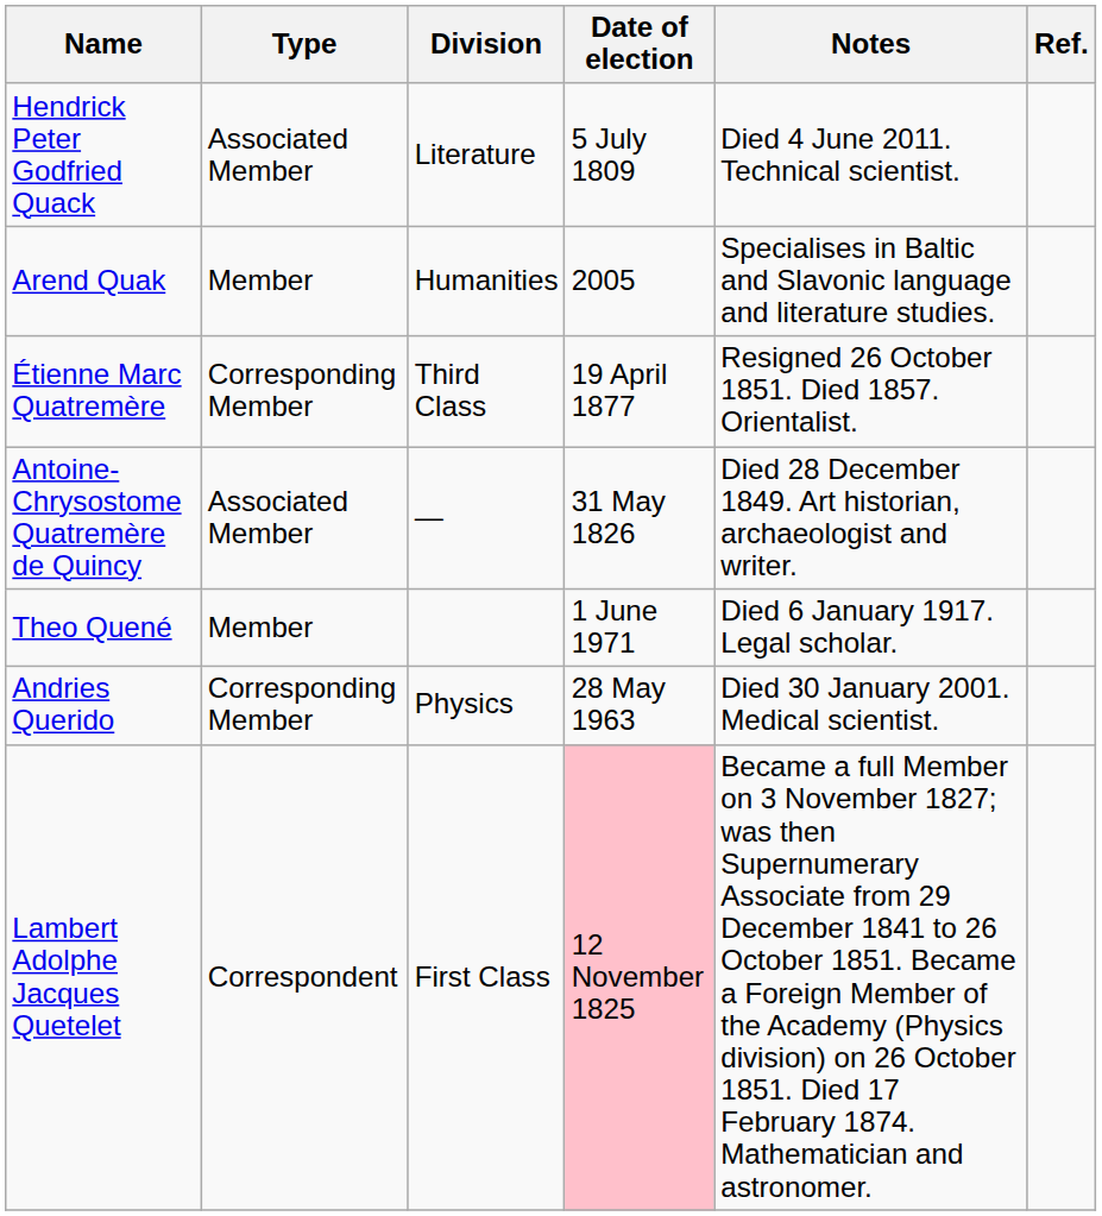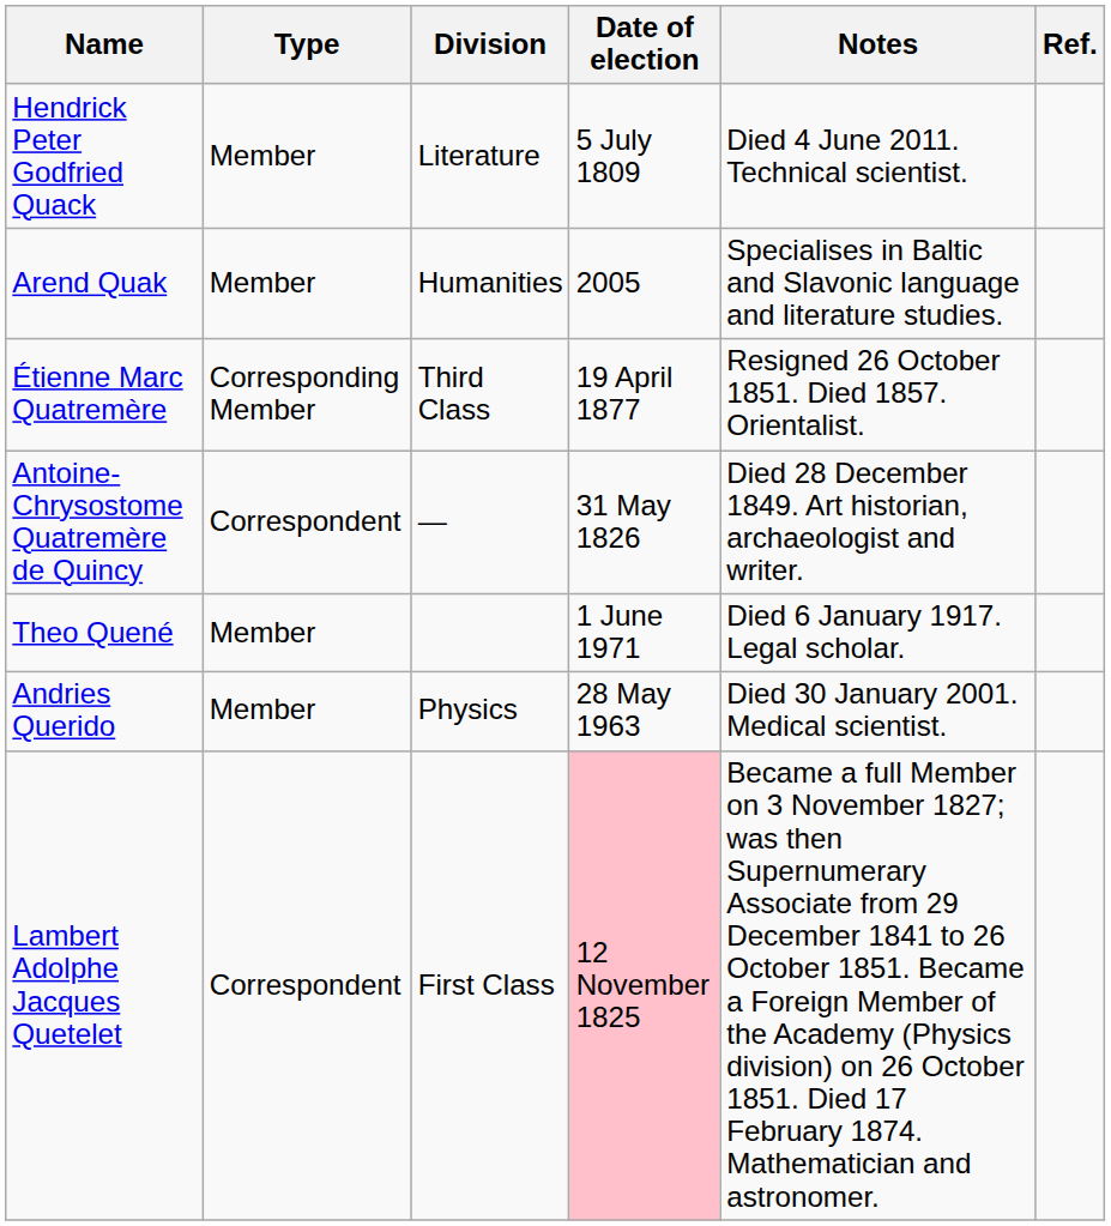 <table class="wikitable">
 <tr>
 <th>Name</th>
 <th>Type</th>
 <th>Division</th>
 <th>Date of election</th>
 <th>Notes</th>
 <th>Ref.</th>
 </tr>
 <tr>
 <td><a href='#'>Hendrick Peter Godfried Quack</a></td>
-<td>Associated Member</td>
+<td>Member</td>
 <td>Literature</td>
 <td>5 July 1809</td>
 <td>Died 4 June 2011. Technical scientist.</td>
 <td></td>
 </tr>
 <tr>
 <td><a href='#'>Arend Quak</a></td>
 <td>Member</td>
 <td>Humanities</td>
 <td>2005</td>
 <td>Specialises in Baltic and Slavonic language and literature studies.</td>
 <td></td>
 </tr>
 <tr>
 <td><a href='#'>Étienne Marc Quatremère</a></td>
 <td>Corresponding Member</td>
 <td>Third Class</td>
 <td>19 April 1877</td>
 <td>Resigned 26 October 1851. Died 1857. Orientalist.</td>
 <td></td>
 </tr>
 <tr>
 <td><a href='#'>Antoine-Chrysostome Quatremère de Quincy</a></td>
-<td>Associated Member</td>
+<td>Correspondent</td>
 <td>—</td>
 <td>31 May 1826</td>
 <td>Died 28 December 1849. Art historian, archaeologist and writer.</td>
 <td></td>
 </tr>
 <tr>
 <td><a href='#'>Theo Quené</a></td>
 <td>Member</td>
 <td></td>
 <td>1 June 1971</td>
 <td>Died 6 January 1917. Legal scholar.</td>
 <td></td>
 </tr>
 <tr>
 <td><a href='#'>Andries Querido</a></td>
-<td>Corresponding Member</td>
+<td>Member</td>
 <td>Physics</td>
 <td>28 May 1963</td>
 <td>Died 30 January 2001. Medical scientist.</td>
 <td></td>
 </tr>
 <tr>
 <td><a href='#'>Lambert Adolphe Jacques Quetelet</a></td>
 <td>Correspondent</td>
 <td>First Class</td>
 <td style="background: pink;">12 November 1825</td>
 <td>Became a full Member on 3 November 1827; was then Supernumerary Associate from 29 December 1841 to 26 October 1851. Became a Foreign Member of the Academy (Physics division) on 26 October 1851. Died 17 February 1874. Mathematician and astronomer.</td>
 <td></td>
 </tr>
 </table>
